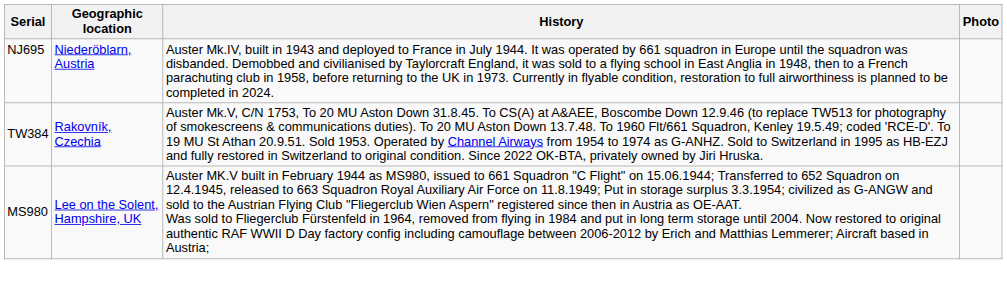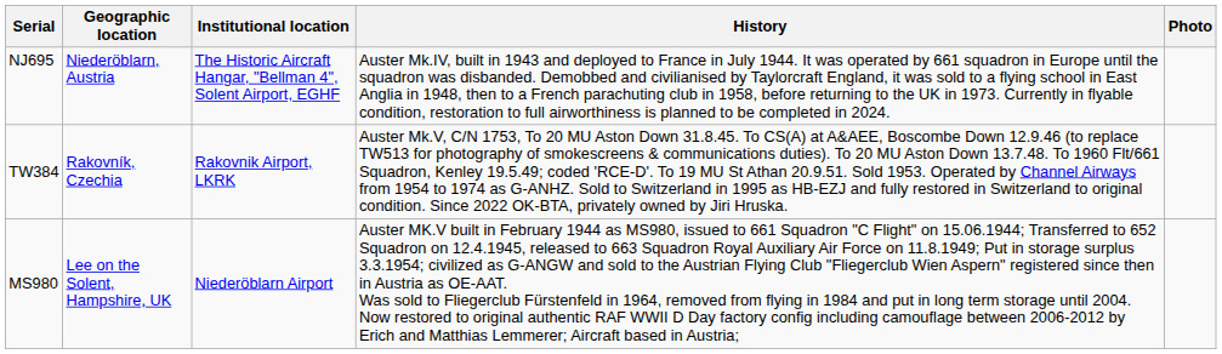 <table class="wikitable">
 <tr>
 <th style=max-width:4em>Serial</th>
 <th style=max-width:8em>Geographic location</th>
+<th style=max-width:8em>Institutional location</th>
 <th>History</th>
 <th style=max-width:8em>Photo</th>
 </tr>
 <tr valign="top">
 <td>NJ695</td>
 <td><a href='#'>Niederöblarn, Austria</a></td>
+<td><a href='#'>The Historic Aircraft Hangar, "Bellman 4", Solent Airport, EGHF</a></td>
 <td>Auster Mk.IV, built in 1943 and deployed to France in July 1944. It was operated by 661 squadron in Europe until the squadron was disbanded. Demobbed and civilianised by Taylorcraft England, it was sold to a flying school in East Anglia in 1948, then to a French parachuting club in 1958, before returning to the UK in 1973. Currently in flyable condition, restoration to full airworthiness is planned to be completed in 2024.</td>
 <td></td>
 </tr>
 <tr>
 <td>TW384</td>
 <td><a href='#'>Rakovník, Czechia</a></td>
+<td><a href='#'>Rakovnik Airport, LKRK</a></td>
 <td>Auster Mk.V, C/N 1753, To 20 MU Aston Down 31.8.45. To CS(A) at A&AEE, Boscombe Down 12.9.46 (to replace TW513 for photography of smokescreens & communications duties). To 20 MU Aston Down 13.7.48. To 1960 Flt/661 Squadron, Kenley 19.5.49; coded 'RCE-D'. To 19 MU St Athan 20.9.51. Sold 1953. Operated by <a href='#'>Channel Airways</a> from 1954 to 1974 as G-ANHZ. Sold to Switzerland in 1995 as HB-EZJ and fully restored in Switzerland to original condition. Since 2022 OK-BTA, privately owned by Jiri Hruska.</td>
 <td></td>
 </tr>
 <tr>
 <td>MS980</td>
 <td><a href='#'>Lee on the Solent, Hampshire, UK</a></td>
+<td><a href='#'>Niederöblarn Airport</a></td>
 <td>Auster MK.V built in February 1944 as MS980, issued to 661 Squadron "C Flight" on 15.06.1944; Transferred to 652 Squadron on 12.4.1945, released to 663 Squadron Royal Auxiliary Air Force on 11.8.1949; Put in storage surplus 3.3.1954; civilized as G-ANGW and sold to the Austrian Flying Club "Fliegerclub Wien Aspern" registered since then in Austria as OE-AAT.<br>Was sold to Fliegerclub Fürstenfeld in 1964, removed from flying in 1984 and put in long term storage until 2004. Now restored to original authentic RAF WWII D Day factory config including camouflage between 2006-2012 by Erich and Matthias Lemmerer; Aircraft based in Austria;</td>
 <td></td>
 </tr>
 </table>
